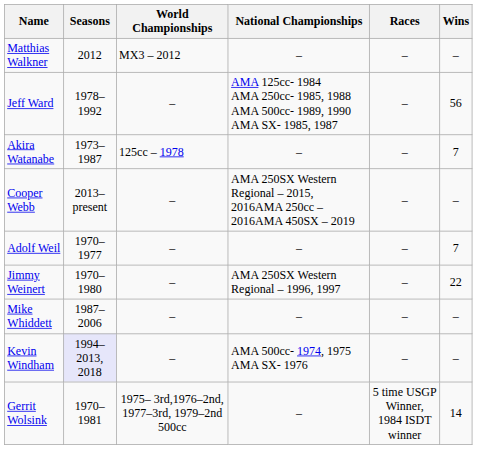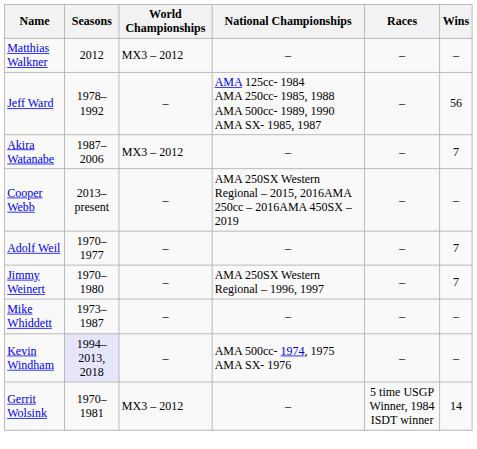 <table class="sort wikitable sortable" style="font-size:95%;" width=95%>
 <tr>
 <th>Name</th>
 <th>Seasons</th>
 <th>World Championships</th>
 <th>National Championships</th>
 <th>Races</th>
 <th>Wins</th>
 </tr>
 <tr>
 <td> <a href='#'>Matthias Walkner</a></td>
 <td align="center">2012</td>
 <td>MX3 – 2012</td>
 <td align="center">–</td>
 <td align="center">–</td>
 <td align="center">–</td>
 </tr>
 <tr>
 <td> <a href='#'>Jeff Ward</a></td>
 <td align="center">1978–1992</td>
 <td align="center">–</td>
 <td><a href='#'>AMA</a> 125cc- 1984<br>AMA 250cc- 1985, 1988<br>AMA 500cc- 1989, 1990<br>AMA SX- 1985, 1987</td>
 <td align="center">–</td>
 <td align="center">56</td>
 </tr>
 <tr>
 <td> <a href='#'>Akira Watanabe</a></td>
-<td align="center">1973–1987</td>
-<td>125cc – <a href='#'>1978</a></td>
+<td align="center">1987–2006</td>
+<td>MX3 – 2012</td>
 <td align="center">–</td>
 <td align="center">–</td>
 <td align="center">7</td>
 </tr>
 <tr>
 <td> <a href='#'>Cooper Webb</a></td>
 <td align="center">2013–present</td>
 <td align="center">–</td>
 <td>AMA 250SX Western Regional – 2015, 2016AMA 250cc – 2016AMA 450SX – 2019</td>
 <td align="center">–</td>
 <td align="center">–</td>
 </tr>
 <tr>
 <td> <a href='#'>Adolf Weil</a></td>
 <td align="center">1970–1977</td>
 <td align="center">–</td>
 <td align="center">–</td>
 <td align="center">–</td>
 <td align="center">7</td>
 </tr>
 <tr>
 <td> <a href='#'>Jimmy Weinert</a></td>
 <td align="center">1970–1980</td>
 <td align="center">–</td>
 <td>AMA 250SX Western Regional – 1996, 1997</td>
 <td align="center">–</td>
-<td align="center">22</td>
+<td align="center">7</td>
 </tr>
 <tr>
 <td> <a href='#'>Mike Whiddett</a></td>
-<td align="center">1987–2006</td>
+<td align="center">1973–1987</td>
 <td align="center">–</td>
 <td align="center">–</td>
 <td align="center">–</td>
 <td align="center">–</td>
 </tr>
 <tr>
 <td> <a href='#'>Kevin Windham</a></td>
 <td align="center" style="background: lavender;">1994–2013, 2018</td>
 <td align="center">–</td>
 <td>AMA 500cc- <a href='#'>1974</a>, 1975<br>AMA SX- 1976</td>
 <td align="center">–</td>
 <td align="center">–</td>
 </tr>
 <tr>
 <td> <a href='#'>Gerrit Wolsink</a></td>
 <td align="center">1970–1981</td>
-<td align="center">1975– 3rd,1976–2nd, 1977–3rd, 1979–2nd 500cc</td>
+<td>MX3 – 2012</td>
 <td align="center">–</td>
 <td align="center">5 time USGP Winner, 1984 ISDT winner</td>
 <td align="center">14</td>
 </tr>
 </table>
